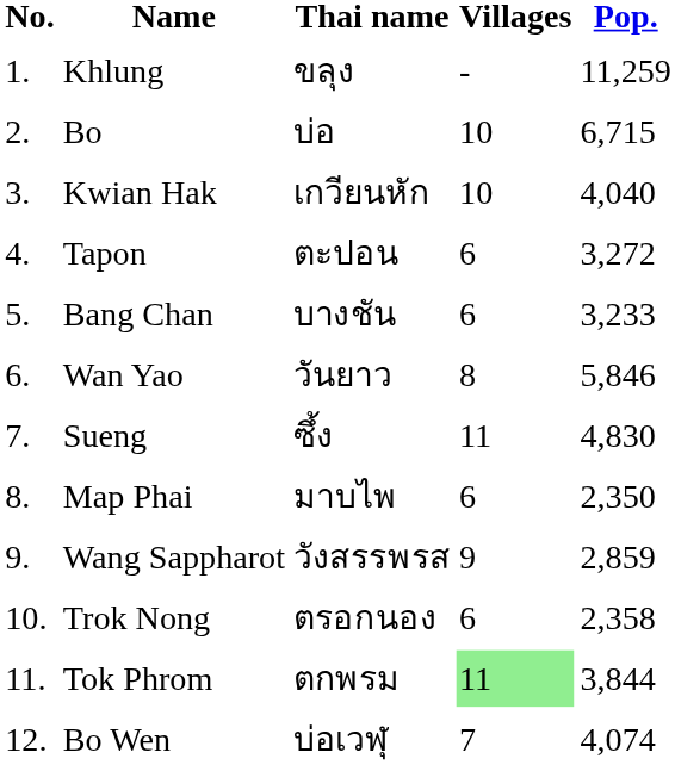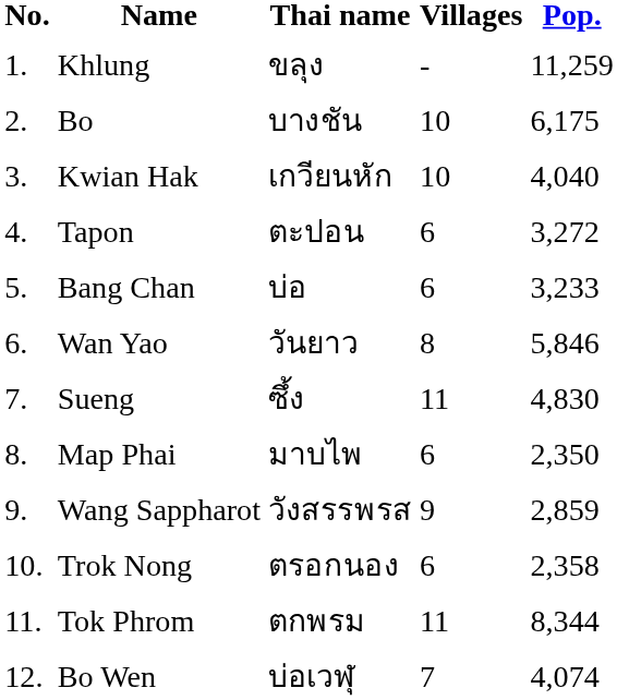 <table>
 <tr>
 <th>No.</th>
 <th>Name</th>
 <th>Thai name</th>
 <th>Villages</th>
 <th><a href='#'>Pop.</a></th>
 </tr>
 <tr>
 <td>1.</td>
 <td>Khlung</td>
 <td>ขลุง</td>
 <td>-</td>
 <td>11,259</td>
 <td></td>
 </tr>
 <tr>
 <td>2.</td>
 <td>Bo</td>
-<td>บ่อ</td>
+<td>บางชัน</td>
 <td>10</td>
-<td>6,715</td>
+<td>6,175</td>
 <td></td>
 </tr>
 <tr>
 <td>3.</td>
 <td>Kwian Hak</td>
 <td>เกวียนหัก</td>
 <td>10</td>
 <td>4,040</td>
 <td></td>
 </tr>
 <tr>
 <td>4.</td>
 <td>Tapon</td>
 <td>ตะปอน</td>
 <td>6</td>
 <td>3,272</td>
 <td></td>
 </tr>
 <tr>
 <td>5.</td>
 <td>Bang Chan</td>
-<td>บางชัน</td>
+<td>บ่อ</td>
 <td>6</td>
 <td>3,233</td>
 <td></td>
 </tr>
 <tr>
 <td>6.</td>
 <td>Wan Yao</td>
 <td>วันยาว</td>
 <td>8</td>
 <td>5,846</td>
 <td></td>
 </tr>
 <tr>
 <td>7.</td>
 <td>Sueng</td>
 <td>ซึ้ง</td>
 <td>11</td>
 <td>4,830</td>
 <td></td>
 </tr>
 <tr>
 <td>8.</td>
 <td>Map Phai</td>
 <td>มาบไพ</td>
 <td>6</td>
 <td>2,350</td>
 <td></td>
 </tr>
 <tr>
 <td>9.</td>
 <td>Wang Sappharot</td>
 <td>วังสรรพรส</td>
 <td>9</td>
 <td>2,859</td>
 <td></td>
 </tr>
 <tr>
 <td>10.</td>
 <td>Trok Nong</td>
 <td>ตรอกนอง</td>
 <td>6</td>
 <td>2,358</td>
 <td></td>
 </tr>
 <tr>
 <td>11.</td>
 <td>Tok Phrom</td>
 <td>ตกพรม</td>
-<td style="background: lightgreen;">11</td>
-<td>3,844</td>
+<td>11</td>
+<td>8,344</td>
 <td></td>
 </tr>
 <tr>
 <td>12.</td>
 <td>Bo Wen</td>
 <td>บ่อเวฬุ</td>
 <td>7</td>
 <td>4,074</td>
 <td></td>
 </tr>
 </table>
